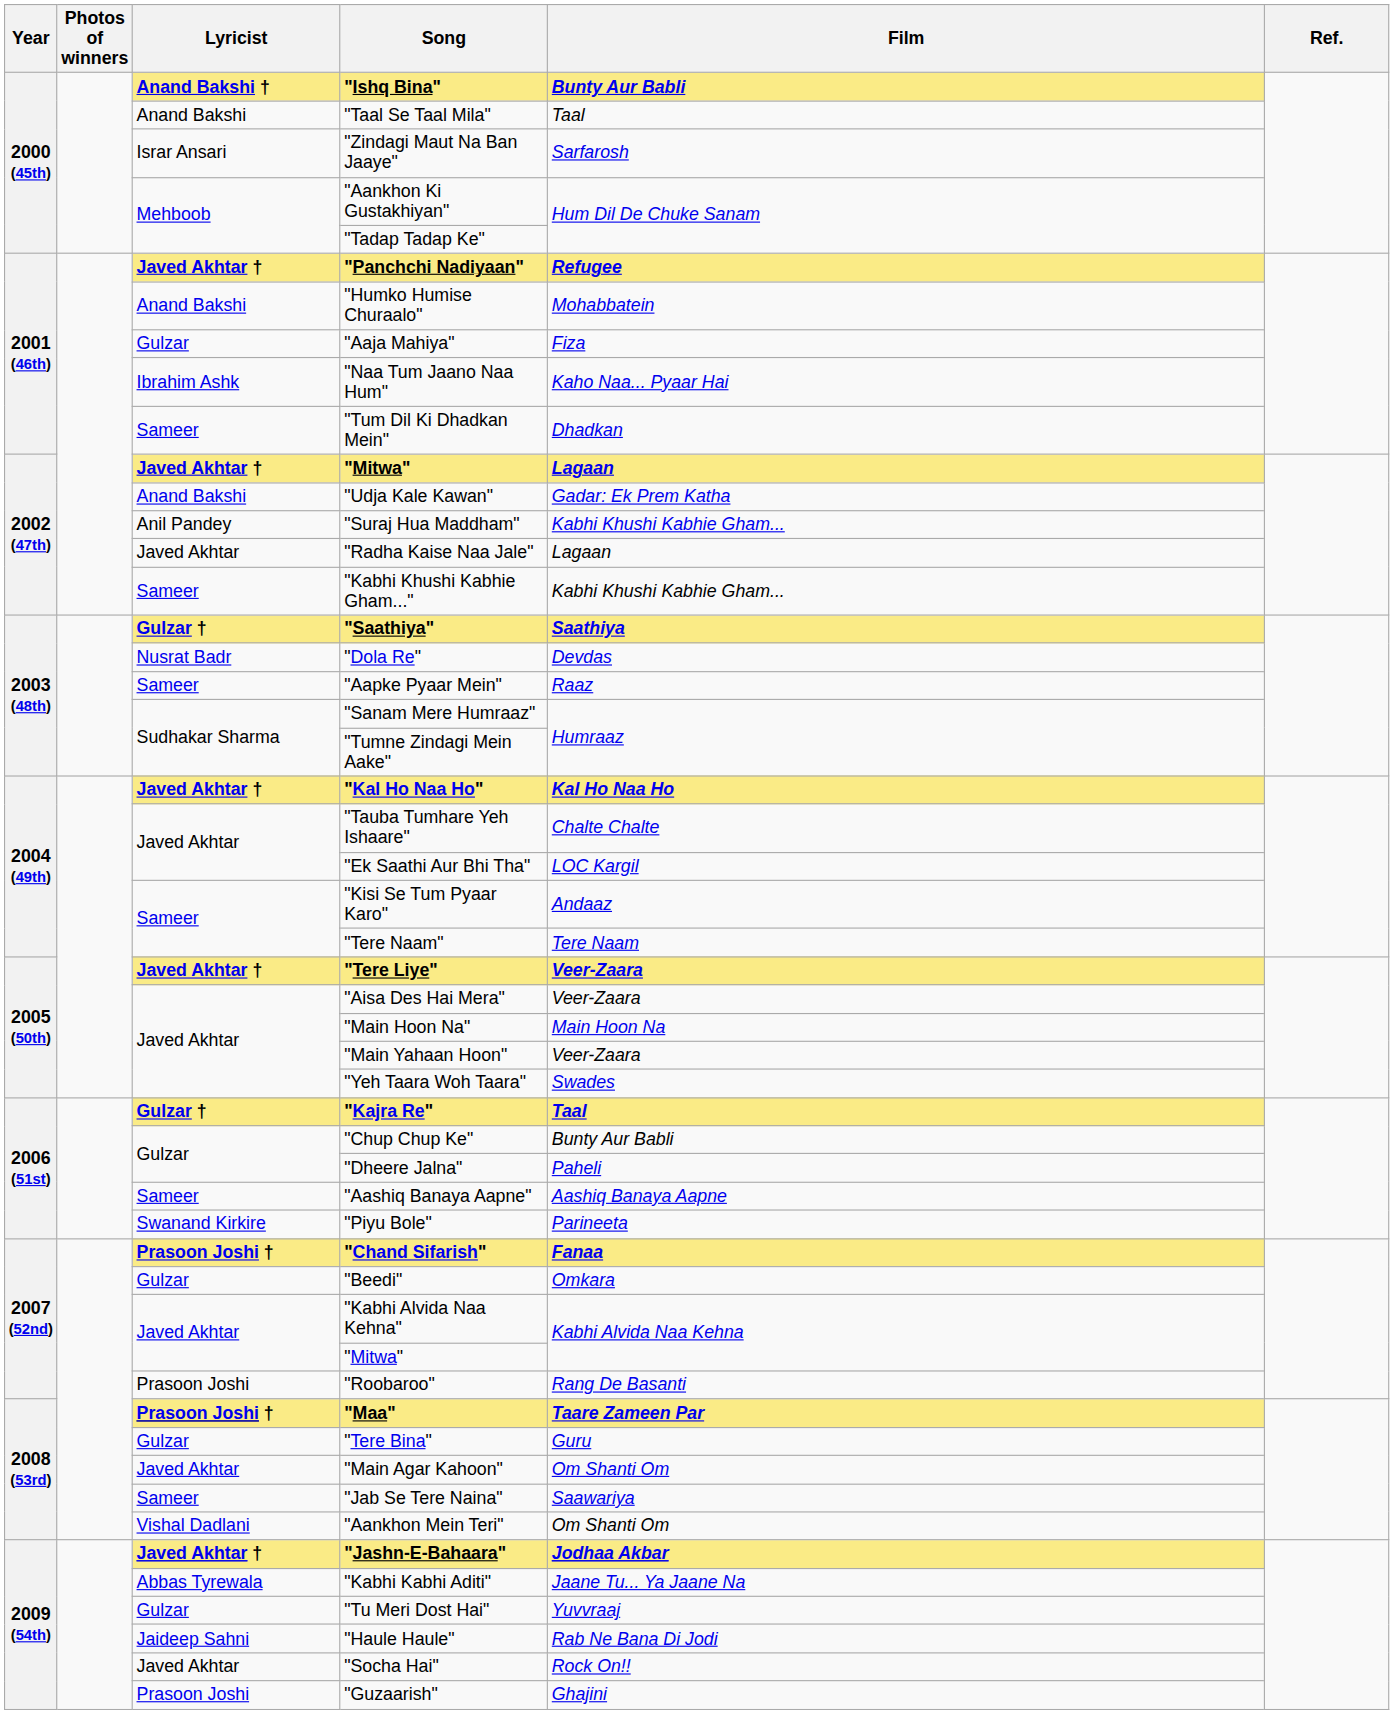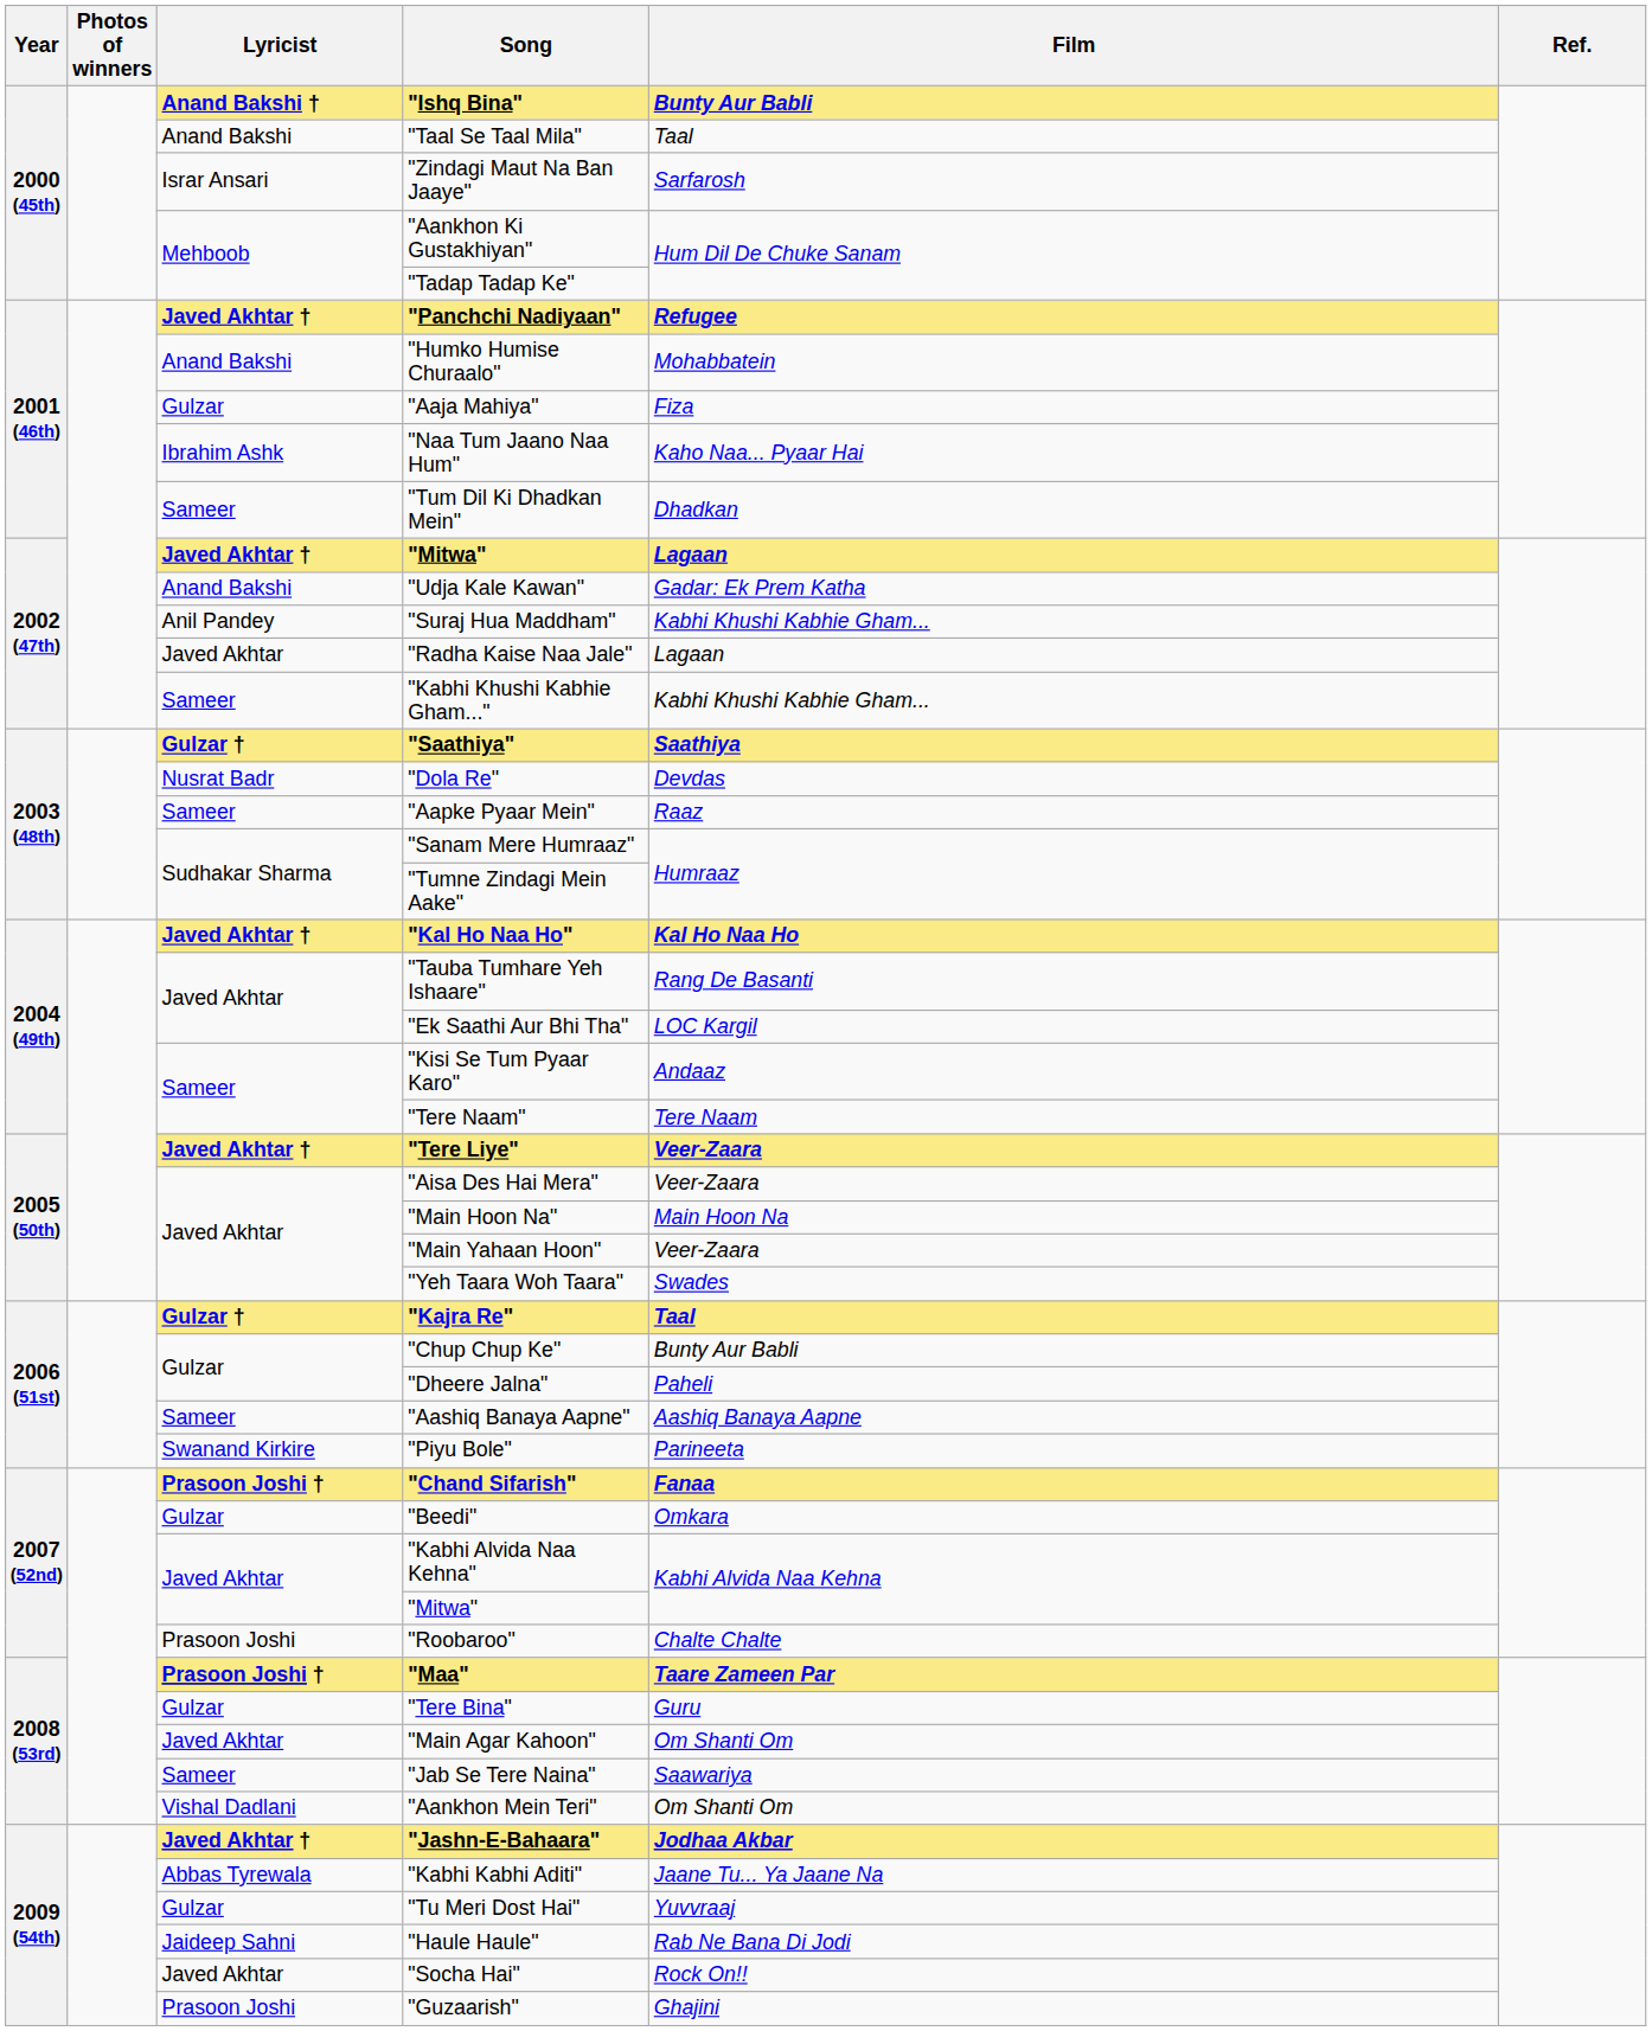 <table class="wikitable sortable" style="text-align:left;">
 <tr>
 <th scope="col" style="width:3%; text-align:center;">Year</th>
 <th scope="col" style="width:3%;text-align:center;">Photos of winners</th>
 <th scope="col" style="width:15%;text-align:center;">Lyricist</th>
 <th scope="col" style="width:15%;text-align:center;">Song</th>
 <th>Film</th>
 <th>Ref.</th>
 </tr>
 <tr>
 <th rowspan="5" scope="row" style="text-align:center">2000<br><small>(<a href='#'>45th</a>)</small></th>
 <td rowspan="5" style="text-align:center"></td>
 <td style="background:#FAEB86;"><strong><a href='#'>Anand Bakshi</a></strong> <strong>†</strong></td>
 <td style="background:#FAEB86;"><strong>"<u>Ishq Bina</u>"</strong></td>
 <td style="background:#FAEB86;"><strong><em><a href='#'>Bunty Aur Babli</a></em></strong></td>
 <td rowspan="5"></td>
 </tr>
 <tr>
 <td>Anand Bakshi</td>
 <td>"Taal Se Taal Mila"</td>
 <td><em>Taal</em></td>
 </tr>
 <tr>
 <td>Israr Ansari</td>
 <td>"Zindagi Maut Na Ban Jaaye"</td>
 <td><em><a href='#'>Sarfarosh</a></em></td>
 </tr>
 <tr>
 <td rowspan="2"><a href='#'>Mehboob</a></td>
 <td>"Aankhon Ki Gustakhiyan"</td>
 <td rowspan="2"><em><a href='#'>Hum Dil De Chuke Sanam</a></em></td>
 </tr>
 <tr>
 <td>"Tadap Tadap Ke"</td>
 </tr>
 <tr>
 <th rowspan="5" scope="row" style="text-align:center">2001<br><small>(<a href='#'>46th</a>)</small></th>
 <td rowspan="10" style="text-align:center"></td>
 <td style="background:#FAEB86;"><strong><a href='#'>Javed Akhtar</a></strong> <strong>†</strong></td>
 <td style="background:#FAEB86;"><strong>"<u>Panchchi Nadiyaan</u>"</strong></td>
 <td style="background:#FAEB86;"><strong><em><a href='#'>Refugee</a></em></strong></td>
 <td rowspan="5"></td>
 </tr>
 <tr>
 <td><a href='#'>Anand Bakshi</a></td>
 <td>"Humko Humise Churaalo"</td>
 <td><em><a href='#'>Mohabbatein</a></em></td>
 </tr>
 <tr>
 <td><a href='#'>Gulzar</a></td>
 <td>"Aaja Mahiya"</td>
 <td><em><a href='#'>Fiza</a></em></td>
 </tr>
 <tr>
 <td><a href='#'>Ibrahim Ashk</a></td>
 <td>"Naa Tum Jaano Naa Hum"</td>
 <td><em><a href='#'>Kaho Naa... Pyaar Hai</a></em></td>
 </tr>
 <tr>
 <td><a href='#'>Sameer</a></td>
 <td>"Tum Dil Ki Dhadkan Mein"</td>
 <td><em><a href='#'>Dhadkan</a></em></td>
 </tr>
 <tr>
 <th rowspan="5" scope="row" style="text-align:center">2002<br><small>(<a href='#'>47th</a>)</small></th>
 <td style="background:#FAEB86;"><strong><a href='#'>Javed Akhtar</a></strong> <strong>†</strong></td>
 <td style="background:#FAEB86;"><strong>"<u>Mitwa</u>"</strong></td>
 <td style="background:#FAEB86;"><strong><em><a href='#'>Lagaan</a></em></strong></td>
 <td rowspan="5"></td>
 </tr>
 <tr>
 <td><a href='#'>Anand Bakshi</a></td>
 <td>"Udja Kale Kawan"</td>
 <td><em><a href='#'>Gadar: Ek Prem Katha</a></em></td>
 </tr>
 <tr>
 <td>Anil Pandey</td>
 <td>"Suraj Hua Maddham"</td>
 <td><em><a href='#'>Kabhi Khushi Kabhie Gham...</a></em></td>
 </tr>
 <tr>
 <td>Javed Akhtar</td>
 <td>"Radha Kaise Naa Jale"</td>
 <td><em>Lagaan</em></td>
 </tr>
 <tr>
 <td><a href='#'>Sameer</a></td>
 <td>"Kabhi Khushi Kabhie Gham..."</td>
 <td><em>Kabhi Khushi Kabhie Gham...</em></td>
 </tr>
 <tr>
 <th rowspan="5" scope="row" style="text-align:center">2003<br><small>(<a href='#'>48th</a>)</small></th>
 <td rowspan="5"></td>
 <td style="background:#FAEB86;"><strong><a href='#'>Gulzar</a></strong> <strong>†</strong></td>
 <td style="background:#FAEB86;"><strong>"<u>Saathiya</u>"</strong></td>
 <td style="background:#FAEB86;"><strong><em><a href='#'>Saathiya</a></em></strong></td>
 <td rowspan="5"></td>
 </tr>
 <tr>
 <td><a href='#'>Nusrat Badr</a></td>
 <td>"<a href='#'>Dola Re</a>"</td>
 <td><em><a href='#'>Devdas</a></em></td>
 </tr>
 <tr>
 <td><a href='#'>Sameer</a></td>
 <td>"Aapke Pyaar Mein"</td>
 <td><em><a href='#'>Raaz</a></em></td>
 </tr>
 <tr>
 <td rowspan="2">Sudhakar Sharma</td>
 <td>"Sanam Mere Humraaz"</td>
 <td rowspan="2"><em><a href='#'>Humraaz</a></em></td>
 </tr>
 <tr>
 <td>"Tumne Zindagi Mein Aake"</td>
 </tr>
 <tr>
 <th rowspan="5" scope="row" style="text-align:center">2004<br><small>(<a href='#'>49th</a>)</small></th>
 <td rowspan="10" style="text-align:center"></td>
 <td style="background:#FAEB86;"><strong><a href='#'>Javed Akhtar</a></strong> <strong>†</strong></td>
 <td style="background:#FAEB86;"><strong>"<a href='#'>Kal Ho Naa Ho</a>"</strong></td>
 <td style="background:#FAEB86;"><strong><em><a href='#'>Kal Ho Naa Ho</a></em></strong></td>
 <td rowspan="5"></td>
 </tr>
 <tr>
 <td rowspan="2">Javed Akhtar</td>
 <td>"Tauba Tumhare Yeh Ishaare"</td>
-<td><em><a href='#'>Chalte Chalte</a></em></td>
+<td><em><a href='#'>Rang De Basanti</a></em></td>
 </tr>
 <tr>
 <td>"Ek Saathi Aur Bhi Tha"</td>
 <td><em><a href='#'>LOC Kargil</a></em></td>
 </tr>
 <tr>
 <td rowspan="2"><a href='#'>Sameer</a></td>
 <td>"Kisi Se Tum Pyaar Karo"</td>
 <td><em><a href='#'>Andaaz</a></em></td>
 </tr>
 <tr>
 <td>"Tere Naam"</td>
 <td><em><a href='#'>Tere Naam</a></em></td>
 </tr>
 <tr>
 <th rowspan="5" scope="row" style="text-align:center">2005<br><small>(<a href='#'>50th</a>)</small></th>
 <td style="background:#FAEB86;"><strong><a href='#'>Javed Akhtar</a></strong> <strong>†</strong></td>
 <td style="background:#FAEB86;"><strong>"<u>Tere Liye</u>"</strong></td>
 <td style="background:#FAEB86;"><strong><em><a href='#'>Veer-Zaara</a></em></strong></td>
 <td rowspan="5"></td>
 </tr>
 <tr>
 <td rowspan="4">Javed Akhtar</td>
 <td>"Aisa Des Hai Mera"</td>
 <td><em>Veer-Zaara</em></td>
 </tr>
 <tr>
 <td>"Main Hoon Na"</td>
 <td><em><a href='#'>Main Hoon Na</a></em></td>
 </tr>
 <tr>
 <td>"Main Yahaan Hoon"</td>
 <td><em>Veer-Zaara</em></td>
 </tr>
 <tr>
 <td>"Yeh Taara Woh Taara"</td>
 <td><em><a href='#'>Swades</a></em></td>
 </tr>
 <tr>
 <th rowspan="5" scope="row" style="text-align:center">2006<br><small>(<a href='#'>51st</a>)</small></th>
 <td rowspan="5" style="text-align:center"></td>
 <td style="background:#FAEB86;"><strong><a href='#'>Gulzar</a></strong> <strong>†</strong></td>
 <td style="background:#FAEB86;"><strong>"<a href='#'>Kajra Re</a>"</strong></td>
 <td style="background:#FAEB86;"><a href='#'><strong><em>Taal</em></strong></a></td>
 <td rowspan="5"></td>
 </tr>
 <tr>
 <td rowspan="2">Gulzar</td>
 <td>"Chup Chup Ke"</td>
 <td><em>Bunty Aur Babli</em></td>
 </tr>
 <tr>
 <td>"Dheere Jalna"</td>
 <td><em><a href='#'>Paheli</a></em></td>
 </tr>
 <tr>
 <td><a href='#'>Sameer</a></td>
 <td>"Aashiq Banaya Aapne"</td>
 <td><em><a href='#'>Aashiq Banaya Aapne</a></em></td>
 </tr>
 <tr>
 <td><a href='#'>Swanand Kirkire</a></td>
 <td>"Piyu Bole"</td>
 <td><em><a href='#'>Parineeta</a></em></td>
 </tr>
 <tr>
 <th rowspan="5" scope="row" style="text-align:center">2007<br><small>(<a href='#'>52nd</a>)</small></th>
 <td rowspan="10" style="text-align:center"></td>
 <td style="background:#FAEB86;"><strong><a href='#'>Prasoon Joshi</a></strong> <strong>†</strong></td>
 <td style="background:#FAEB86;"><strong>"<a href='#'>Chand Sifarish</a>"</strong></td>
 <td style="background:#FAEB86;"><strong><em><a href='#'>Fanaa</a></em></strong></td>
 <td rowspan="5"></td>
 </tr>
 <tr>
 <td><a href='#'>Gulzar</a></td>
 <td>"Beedi"</td>
 <td><em><a href='#'>Omkara</a></em></td>
 </tr>
 <tr>
 <td rowspan="2"><a href='#'>Javed Akhtar</a></td>
 <td>"Kabhi Alvida Naa Kehna"</td>
 <td rowspan="2"><em><a href='#'>Kabhi Alvida Naa Kehna</a></em></td>
 </tr>
 <tr>
 <td>"<a href='#'>Mitwa</a>"</td>
 </tr>
 <tr>
 <td>Prasoon Joshi</td>
 <td>"Roobaroo"</td>
-<td><em><a href='#'>Rang De Basanti</a></em></td>
+<td><em><a href='#'>Chalte Chalte</a></em></td>
 </tr>
 <tr>
 <th rowspan="5" scope="row" style="text-align:center">2008<br><small>(<a href='#'>53rd</a>)</small></th>
 <td style="background:#FAEB86;"><u><strong><a href='#'>Prasoon Joshi</a></strong></u> <strong>†</strong></td>
 <td style="background:#FAEB86;"><strong>"<u>Maa</u>"</strong></td>
 <td style="background:#FAEB86;"><em><a href='#'><strong>Taare Zameen Par</strong></a></em></td>
 <td rowspan="5"></td>
 </tr>
 <tr>
 <td><a href='#'>Gulzar</a></td>
 <td>"<a href='#'>Tere Bina</a>"</td>
 <td><em><a href='#'>Guru</a></em></td>
 </tr>
 <tr>
 <td><a href='#'>Javed Akhtar</a></td>
 <td>"Main Agar Kahoon"</td>
 <td><em><a href='#'>Om Shanti Om</a></em></td>
 </tr>
 <tr>
 <td><a href='#'>Sameer</a></td>
 <td>"Jab Se Tere Naina"</td>
 <td><em><a href='#'>Saawariya</a></em></td>
 </tr>
 <tr>
 <td><a href='#'>Vishal Dadlani</a></td>
 <td>"Aankhon Mein Teri"</td>
 <td><em>Om Shanti Om</em></td>
 </tr>
 <tr>
 <th rowspan="6">2009<br><small>(<a href='#'>54th</a>)</small></th>
 <td rowspan="6"></td>
 <td style="background:#FAEB86;"><strong><a href='#'><u>Javed Akhtar</u></a> †</strong></td>
 <td style="background:#FAEB86;"><strong>"<u>Jashn-E-Bahaara</u>"</strong></td>
 <td style="background:#FAEB86;"><strong><em><a href='#'><u>Jodhaa Akbar</u></a></em></strong></td>
 <td rowspan="6"></td>
 </tr>
 <tr>
 <td><a href='#'>Abbas Tyrewala</a></td>
 <td>"Kabhi Kabhi Aditi"</td>
 <td><em><a href='#'>Jaane Tu... Ya Jaane Na</a></em></td>
 </tr>
 <tr>
 <td><a href='#'>Gulzar</a></td>
 <td>"Tu Meri Dost Hai"</td>
 <td><em><a href='#'>Yuvvraaj</a></em></td>
 </tr>
 <tr>
 <td><a href='#'>Jaideep Sahni</a></td>
 <td>"Haule Haule"</td>
 <td><em><a href='#'>Rab Ne Bana Di Jodi</a></em></td>
 </tr>
 <tr>
 <td>Javed Akhtar</td>
 <td>"Socha Hai"</td>
 <td><em><a href='#'>Rock On!!</a></em></td>
 </tr>
 <tr>
 <td><a href='#'>Prasoon Joshi</a></td>
 <td>"Guzaarish"</td>
 <td><em><a href='#'>Ghajini</a></em></td>
 </tr>
 </table>
